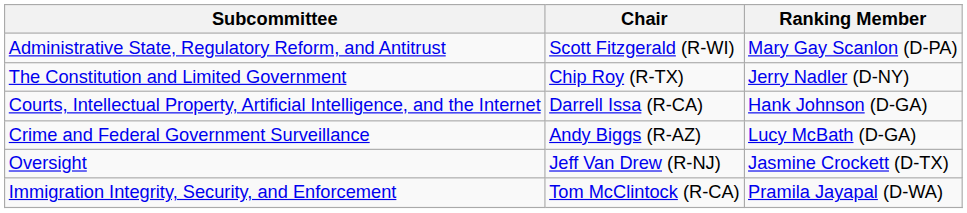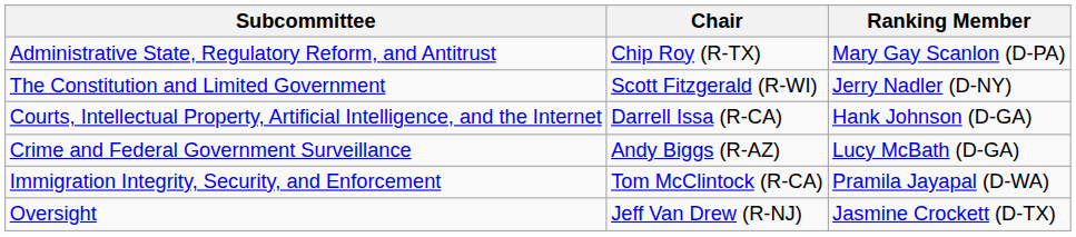 <table class="wikitable">
 <tr>
 <th>Subcommittee</th>
 <th>Chair</th>
 <th>Ranking Member</th>
 </tr>
 <tr>
 <td><a href='#'>Administrative State, Regulatory Reform, and Antitrust</a></td>
-<td><a href='#'>Scott Fitzgerald</a> (R-WI)</td>
+<td><a href='#'>Chip Roy</a> (R-TX)</td>
 <td><a href='#'>Mary Gay Scanlon</a> (D-PA)</td>
 </tr>
 <tr>
 <td><a href='#'>The Constitution and Limited Government</a></td>
-<td><a href='#'>Chip Roy</a> (R-TX)</td>
+<td><a href='#'>Scott Fitzgerald</a> (R-WI)</td>
 <td><a href='#'>Jerry Nadler</a> (D-NY)</td>
 </tr>
 <tr>
 <td><a href='#'>Courts, Intellectual Property, Artificial Intelligence, and the Internet</a></td>
 <td><a href='#'>Darrell Issa</a> (R-CA)</td>
 <td><a href='#'>Hank Johnson</a> (D-GA)</td>
 </tr>
 <tr>
 <td><a href='#'>Crime and Federal Government Surveillance</a></td>
 <td><a href='#'>Andy Biggs</a> (R-AZ)</td>
 <td><a href='#'>Lucy McBath</a> (D-GA)</td>
 </tr>
 <tr>
+<td><a href='#'>Immigration Integrity, Security, and Enforcement</a></td>
+<td><a href='#'>Tom McClintock</a> (R-CA)</td>
+<td><a href='#'>Pramila Jayapal</a> (D-WA)</td>
+</tr>
+<tr>
 <td><a href='#'>Oversight</a></td>
 <td><a href='#'>Jeff Van Drew</a> (R-NJ)</td>
 <td><a href='#'>Jasmine Crockett</a> (D-TX)</td>
 </tr>
-<tr>
-<td><a href='#'>Immigration Integrity, Security, and Enforcement</a></td>
-<td><a href='#'>Tom McClintock</a> (R-CA)</td>
-<td><a href='#'>Pramila Jayapal</a> (D-WA)</td>
-</tr>
 </table>
